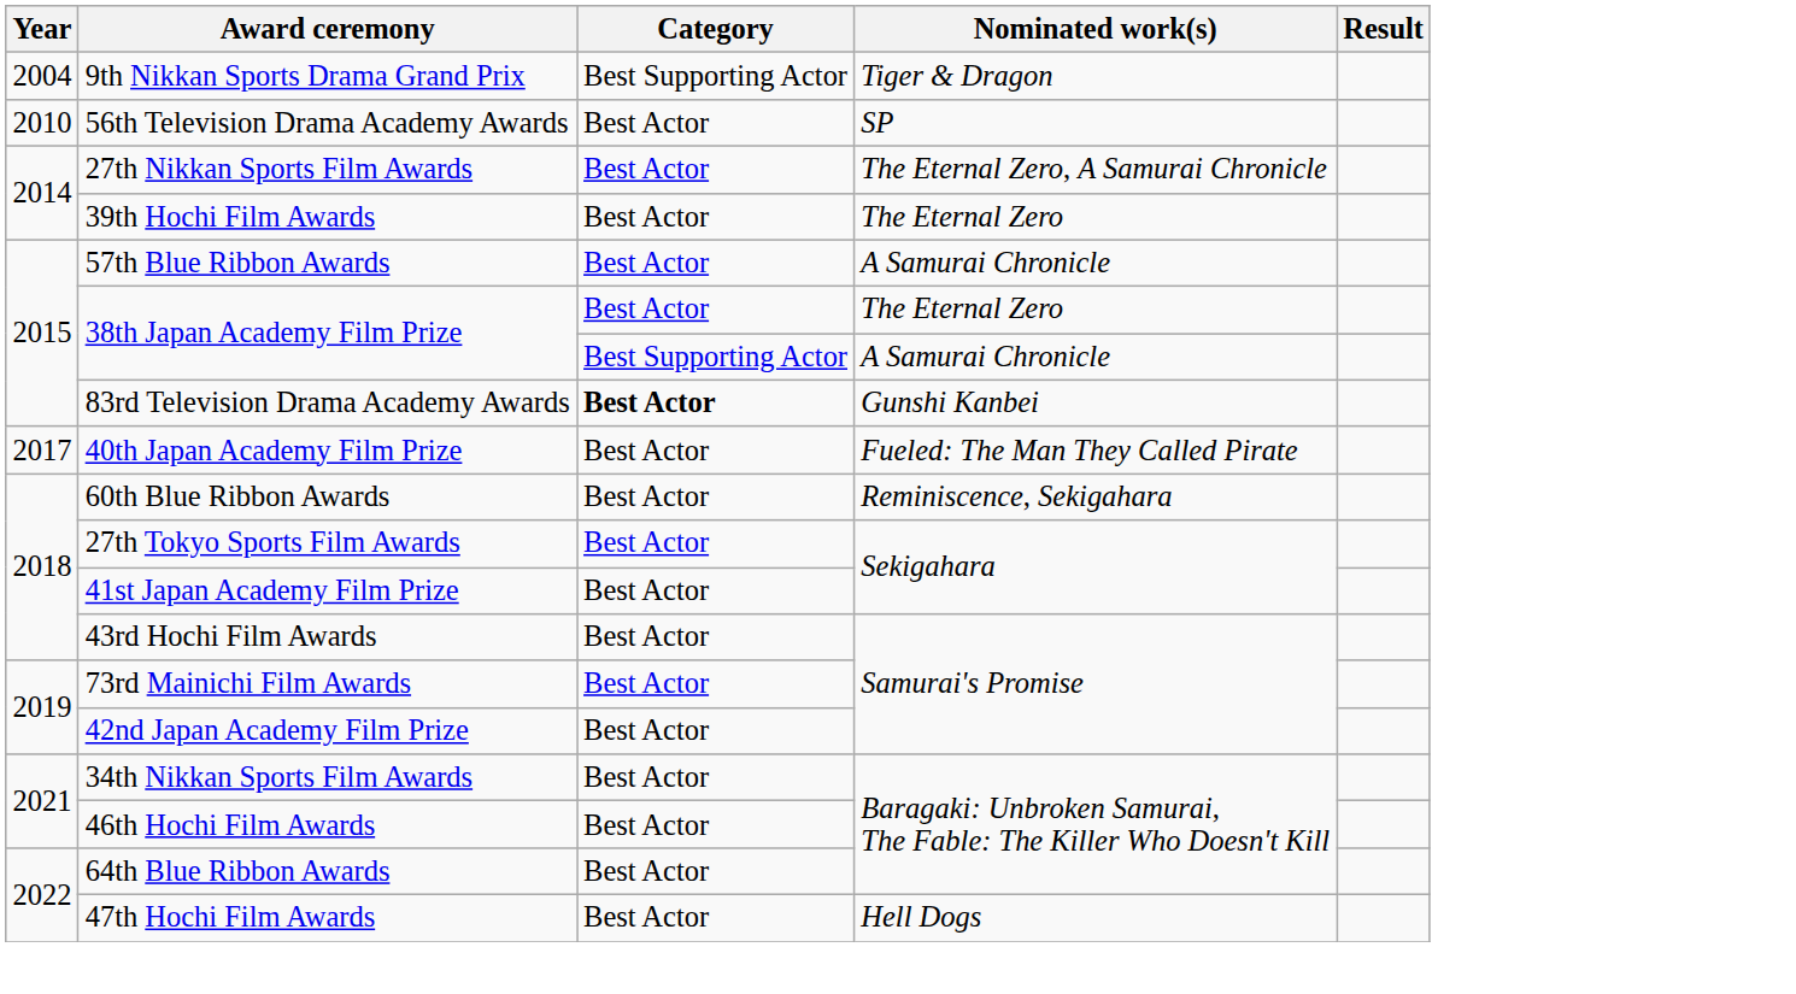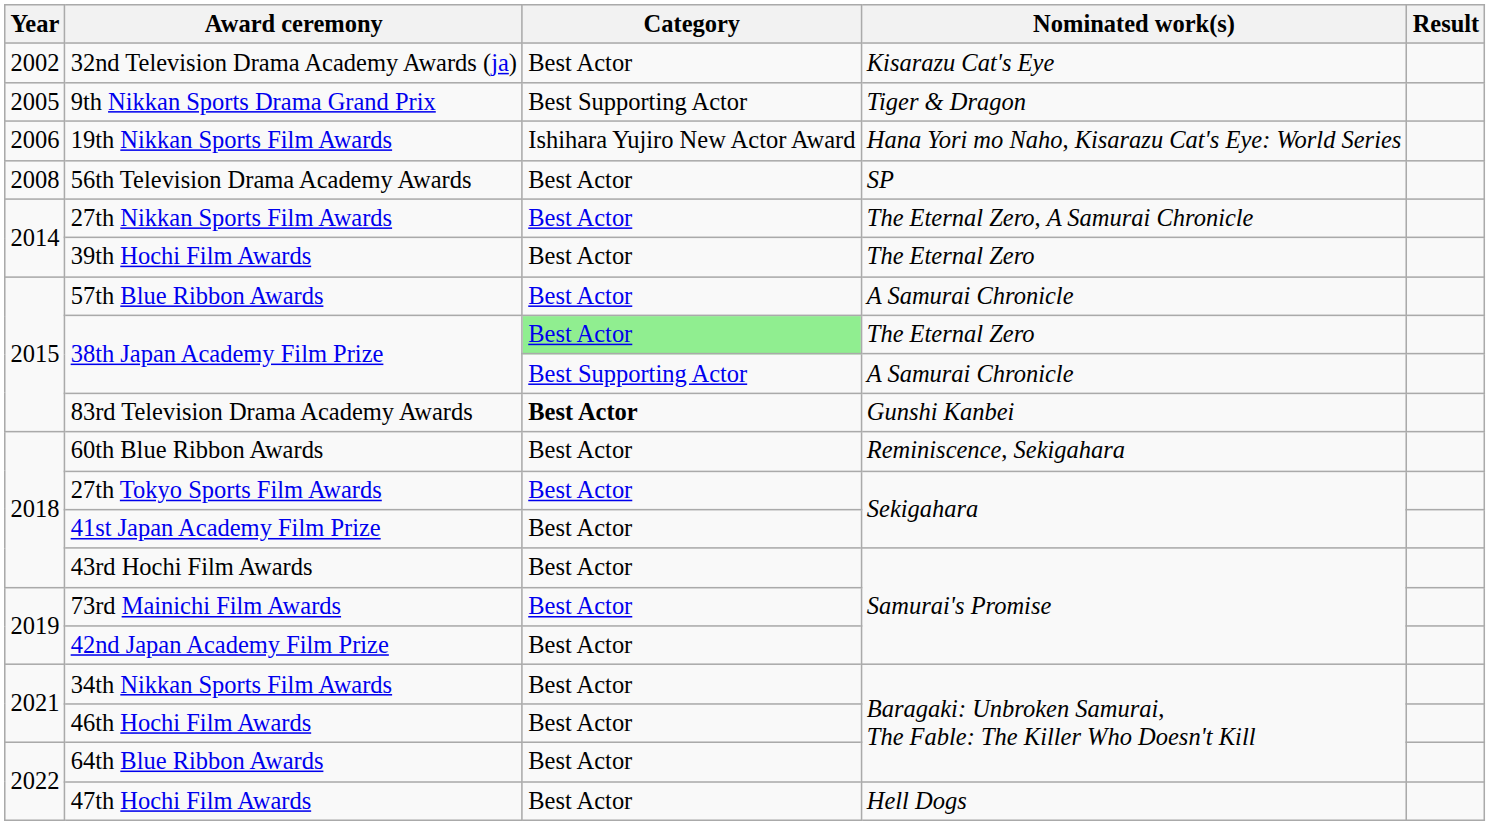 <table class="wikitable">
 <tr>
 <th>Year</th>
 <th>Award ceremony</th>
 <th>Category</th>
 <th>Nominated work(s)</th>
 <th>Result</th>
 </tr>
 <tr>
-<td>2004</td>
+<td>2002</td>
+<td>32nd Television Drama Academy Awards (<a href='#'>ja</a>)</td>
+<td>Best Actor</td>
+<td><em>Kisarazu Cat's Eye</em></td>
+<td></td>
+</tr>
+<tr>
+<td>2005</td>
 <td>9th <a href='#'>Nikkan Sports Drama Grand Prix</a></td>
 <td>Best Supporting Actor</td>
 <td><em>Tiger & Dragon</em></td>
 <td></td>
 </tr>
 <tr>
-<td>2010</td>
+<td>2006</td>
+<td>19th <a href='#'>Nikkan Sports Film Awards</a></td>
+<td>Ishihara Yujiro New Actor Award</td>
+<td><em>Hana Yori mo Naho</em>, <em>Kisarazu Cat's Eye: World Series</em></td>
+<td></td>
+</tr>
+<tr>
+<td>2008</td>
 <td>56th Television Drama Academy Awards</td>
 <td>Best Actor</td>
 <td><em>SP</em></td>
 <td></td>
 </tr>
 <tr>
 <td rowspan="2">2014</td>
 <td>27th <a href='#'>Nikkan Sports Film Awards</a></td>
 <td><a href='#'>Best Actor</a></td>
 <td><em>The Eternal Zero</em>, <em>A Samurai Chronicle</em></td>
 <td></td>
 </tr>
 <tr>
 <td>39th <a href='#'>Hochi Film Awards</a></td>
 <td>Best Actor</td>
 <td><em>The Eternal Zero</em></td>
 <td></td>
 </tr>
 <tr>
 <td rowspan="4">2015</td>
 <td>57th <a href='#'>Blue Ribbon Awards</a></td>
 <td><a href='#'>Best Actor</a></td>
 <td><em>A Samurai Chronicle</em></td>
 <td></td>
 </tr>
 <tr>
 <td rowspan=2><a href='#'>38th Japan Academy Film Prize</a></td>
-<td><a href='#'>Best Actor</a></td>
+<td style="background: lightgreen;"><a href='#'>Best Actor</a></td>
 <td><em>The Eternal Zero</em></td>
 <td></td>
 </tr>
 <tr>
 <td><a href='#'>Best Supporting Actor</a></td>
 <td><em>A Samurai Chronicle</em></td>
 <td></td>
 </tr>
 <tr>
 <td>83rd Television Drama Academy Awards</td>
 <td><strong>Best Actor</strong></td>
 <td><em>Gunshi Kanbei</em></td>
-<td></td>
-</tr>
-<tr>
-<td rowspan="1">2017</td>
-<td><a href='#'>40th Japan Academy Film Prize</a></td>
-<td>Best Actor</td>
-<td><em>Fueled: The Man They Called Pirate</em></td>
 <td></td>
 </tr>
 <tr>
 <td rowspan="4">2018</td>
 <td>60th Blue Ribbon Awards</td>
 <td>Best Actor</td>
 <td><em>Reminiscence</em>, <em>Sekigahara</em></td>
 <td></td>
 </tr>
 <tr>
 <td>27th <a href='#'>Tokyo Sports Film Awards</a></td>
 <td><a href='#'>Best Actor</a></td>
 <td rowspan=2><em>Sekigahara</em></td>
 <td></td>
 </tr>
 <tr>
 <td><a href='#'>41st Japan Academy Film Prize</a></td>
 <td>Best Actor</td>
 <td></td>
 </tr>
 <tr>
 <td>43rd Hochi Film Awards</td>
 <td>Best Actor</td>
 <td rowspan=3><em>Samurai's Promise</em></td>
 <td></td>
 </tr>
 <tr>
 <td rowspan="2">2019</td>
 <td>73rd <a href='#'>Mainichi Film Awards</a></td>
 <td><a href='#'>Best Actor</a></td>
 <td></td>
 </tr>
 <tr>
 <td><a href='#'>42nd Japan Academy Film Prize</a></td>
 <td>Best Actor</td>
 <td></td>
 </tr>
 <tr>
 <td rowspan="2">2021</td>
 <td>34th <a href='#'>Nikkan Sports Film Awards</a></td>
 <td>Best Actor</td>
 <td rowspan=3><em>Baragaki: Unbroken Samurai</em>,<br><em>The Fable: The Killer Who Doesn't Kill</em></td>
 <td></td>
 </tr>
 <tr>
 <td>46th <a href='#'>Hochi Film Awards</a></td>
 <td>Best Actor</td>
 <td></td>
 </tr>
 <tr>
 <td rowspan="2">2022</td>
 <td>64th <a href='#'>Blue Ribbon Awards</a></td>
 <td>Best Actor</td>
 <td></td>
 </tr>
 <tr>
 <td>47th <a href='#'>Hochi Film Awards</a></td>
 <td>Best Actor</td>
 <td><em>Hell Dogs</em></td>
 <td></td>
 </tr>
 </table>
